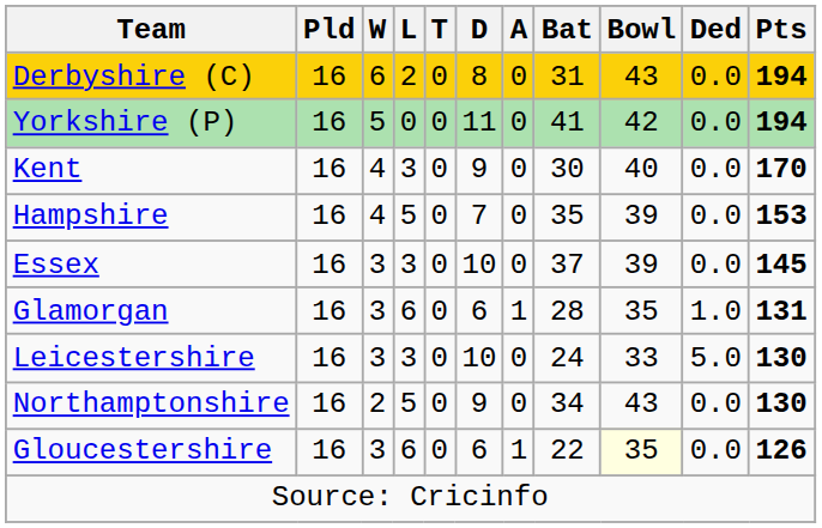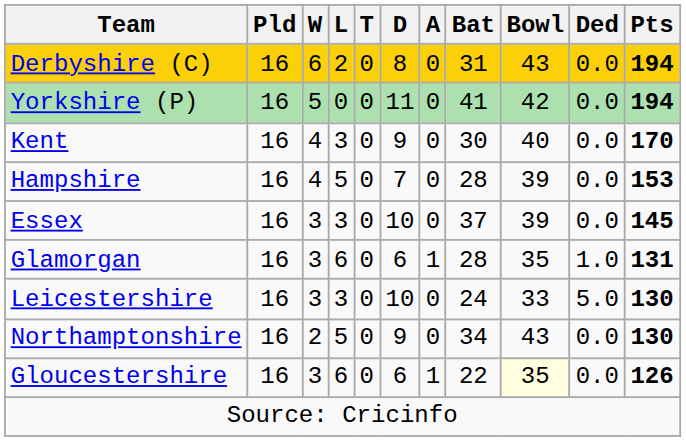 <table class="wikitable" style="text-align: center;">
 <tr>
 <th>Team</th>
 <th>Pld</th>
 <th>W</th>
 <th>L</th>
 <th>T</th>
 <th>D</th>
 <th>A</th>
 <th>Bat</th>
 <th>Bowl</th>
 <th>Ded</th>
 <th>Pts</th>
 </tr>
 <tr style="background:#fbd009;">
 <td align=left><a href='#'>Derbyshire</a> (C)</td>
 <td>16</td>
 <td>6</td>
 <td>2</td>
 <td>0</td>
 <td>8</td>
 <td>0</td>
 <td>31</td>
 <td>43</td>
 <td>0.0</td>
 <td><strong>194</strong></td>
 </tr>
 <tr style="background:#ace1af;">
 <td align=left><a href='#'>Yorkshire</a> (P)</td>
 <td>16</td>
 <td>5</td>
 <td>0</td>
 <td>0</td>
 <td>11</td>
 <td>0</td>
 <td>41</td>
 <td>42</td>
 <td>0.0</td>
 <td><strong>194</strong></td>
 </tr>
 <tr>
 <td align=left><a href='#'>Kent</a></td>
 <td>16</td>
 <td>4</td>
 <td>3</td>
 <td>0</td>
 <td>9</td>
 <td>0</td>
 <td>30</td>
 <td>40</td>
 <td>0.0</td>
 <td><strong>170</strong></td>
 </tr>
 <tr>
 <td align=left><a href='#'>Hampshire</a></td>
 <td>16</td>
 <td>4</td>
 <td>5</td>
 <td>0</td>
 <td>7</td>
 <td>0</td>
-<td>35</td>
+<td>28</td>
 <td>39</td>
 <td>0.0</td>
 <td><strong>153</strong></td>
 </tr>
 <tr>
 <td align=left><a href='#'>Essex</a></td>
 <td>16</td>
 <td>3</td>
 <td>3</td>
 <td>0</td>
 <td>10</td>
 <td>0</td>
 <td>37</td>
 <td>39</td>
 <td>0.0</td>
 <td><strong>145</strong></td>
 </tr>
 <tr>
 <td align=left><a href='#'>Glamorgan</a></td>
 <td>16</td>
 <td>3</td>
 <td>6</td>
 <td>0</td>
 <td>6</td>
 <td>1</td>
 <td>28</td>
 <td>35</td>
 <td>1.0</td>
 <td><strong>131</strong></td>
 </tr>
 <tr>
 <td align=left><a href='#'>Leicestershire</a></td>
 <td>16</td>
 <td>3</td>
 <td>3</td>
 <td>0</td>
 <td>10</td>
 <td>0</td>
 <td>24</td>
 <td>33</td>
 <td>5.0</td>
 <td><strong>130</strong></td>
 </tr>
 <tr>
 <td align=left><a href='#'>Northamptonshire</a></td>
 <td>16</td>
 <td>2</td>
 <td>5</td>
 <td>0</td>
 <td>9</td>
 <td>0</td>
 <td>34</td>
 <td>43</td>
 <td>0.0</td>
 <td><strong>130</strong></td>
 </tr>
 <tr>
 <td align=left><a href='#'>Gloucestershire</a></td>
 <td>16</td>
 <td>3</td>
 <td>6</td>
 <td>0</td>
 <td>6</td>
 <td>1</td>
 <td>22</td>
 <td style="background: lightyellow;">35</td>
 <td>0.0</td>
 <td><strong>126</strong></td>
 </tr>
 <tr>
 <td colspan="11">Source: Cricinfo</td>
 </tr>
 </table>
